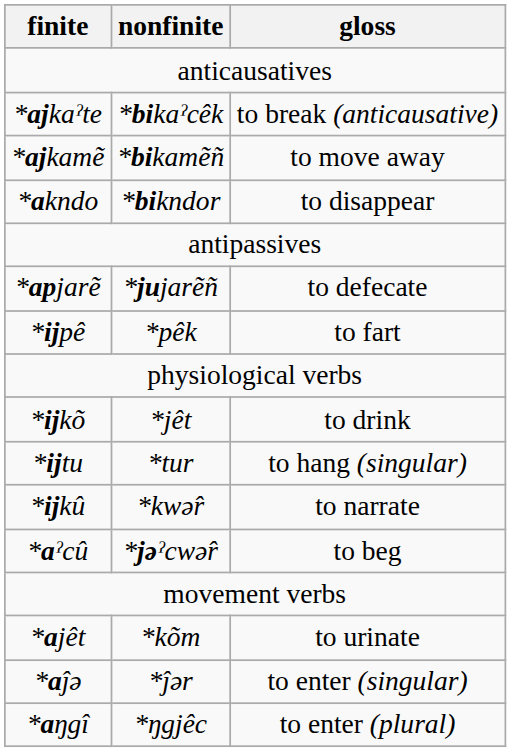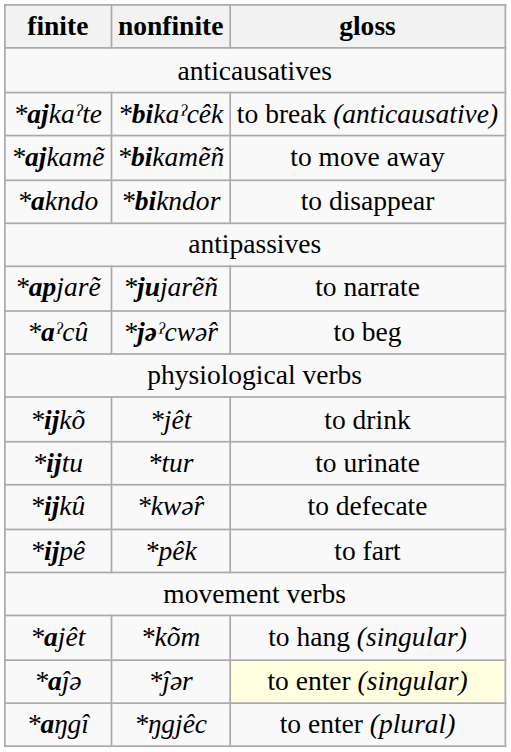 <table class="wikitable" style="text-align: center;">
 <tr>
 <th>finite</th>
 <th>nonfinite</th>
 <th>gloss</th>
 </tr>
 <tr>
 <td colspan="3">anticausatives</td>
 </tr>
 <tr>
 <td><em>*<strong>aj</strong>kaˀte</em></td>
 <td><em>*<strong>bi</strong>kaˀcêk</em></td>
 <td>to break <em>(anticausative)</em></td>
 </tr>
 <tr>
 <td><em>*<strong>aj</strong>kamẽ</em></td>
 <td><em>*<strong>bi</strong>kamẽñ</em></td>
 <td>to move away</td>
 </tr>
 <tr>
 <td><em>*<strong>a</strong>kndo</em></td>
 <td><em>*<strong>bi</strong>kndor</em></td>
 <td>to disappear</td>
 </tr>
 <tr>
 <td colspan="3">antipassives</td>
 </tr>
 <tr>
 <td><em>*<strong>ap</strong>jarẽ</em></td>
 <td><em>*<strong>ju</strong>jarẽñ</em></td>
-<td>to defecate</td>
+<td>to narrate</td>
 </tr>
 <tr>
-<td><em>*<strong>ij</strong>pê</em></td>
-<td><em>*pêk</em></td>
-<td>to fart</td>
+<td><em>*<strong>a</strong>ˀcû</em></td>
+<td><em>*<strong>jə</strong>ˀcwə̂r</em></td>
+<td>to beg</td>
 </tr>
 <tr>
 <td colspan="3">physiological verbs</td>
 </tr>
 <tr>
 <td><em>*<strong>ij</strong>kõ</em></td>
 <td><em>*jêt</em></td>
 <td>to drink</td>
 </tr>
 <tr>
 <td><em>*<strong>ij</strong>tu</em></td>
 <td><em>*tur</em></td>
-<td>to hang <em>(singular)</em></td>
+<td>to urinate</td>
 </tr>
 <tr>
 <td><em>*<strong>ij</strong>kû</em></td>
 <td><em>*kwə̂r</em></td>
-<td>to narrate</td>
+<td>to defecate</td>
 </tr>
 <tr>
-<td><em>*<strong>a</strong>ˀcû</em></td>
-<td><em>*<strong>jə</strong>ˀcwə̂r</em></td>
-<td>to beg</td>
+<td><em>*<strong>ij</strong>pê</em></td>
+<td><em>*pêk</em></td>
+<td>to fart</td>
 </tr>
 <tr>
 <td colspan="3">movement verbs</td>
 </tr>
 <tr>
 <td><em>*<strong>a</strong>jêt</em></td>
 <td><em>*kõm</em></td>
-<td>to urinate</td>
+<td>to hang <em>(singular)</em></td>
 </tr>
 <tr>
 <td><em>*<strong>a</strong>ĵə</em></td>
 <td><em>*ĵər</em></td>
-<td>to enter <em>(singular)</em></td>
+<td style="background: lightyellow;">to enter <em>(singular)</em></td>
 </tr>
 <tr>
 <td><em>*<strong>a</strong>ŋgî</em></td>
 <td><em>*ŋgjêc</em></td>
 <td>to enter <em>(plural)</em></td>
 </tr>
 </table>
